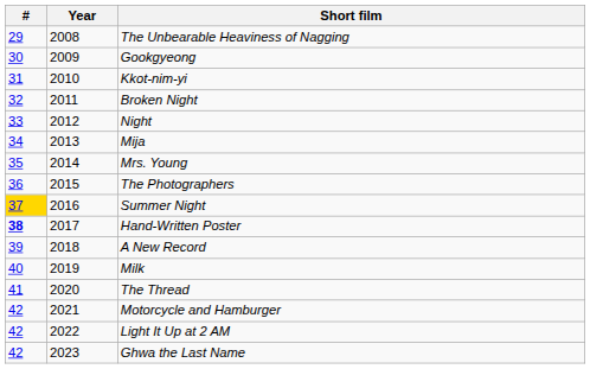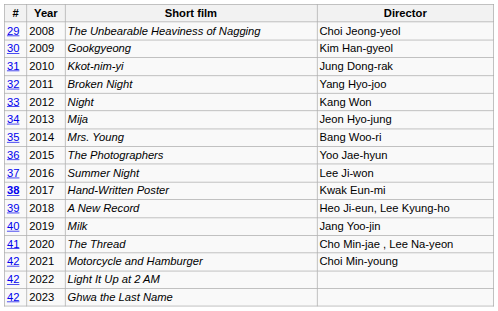 <table class="wikitable" style="width:700px">
 <tr>
 <th>#</th>
 <th>Year</th>
 <th>Short film</th>
+<th>Director</th>
 </tr>
 <tr>
 <td><a href='#'>29</a></td>
 <td>2008</td>
 <td><em>The Unbearable Heaviness of Nagging</em></td>
+<td>Choi Jeong-yeol</td>
 </tr>
 <tr>
 <td><a href='#'>30</a></td>
 <td>2009</td>
 <td><em>Gookgyeong</em></td>
+<td>Kim Han-gyeol</td>
 </tr>
 <tr>
 <td><a href='#'>31</a></td>
 <td>2010</td>
 <td><em>Kkot-nim-yi</em></td>
+<td>Jung Dong-rak</td>
 </tr>
 <tr>
 <td><a href='#'>32</a></td>
 <td>2011</td>
 <td><em>Broken Night</em></td>
+<td>Yang Hyo-joo</td>
 </tr>
 <tr>
 <td><a href='#'>33</a></td>
 <td>2012</td>
 <td><em>Night</em></td>
+<td>Kang Won</td>
 </tr>
 <tr>
 <td><a href='#'>34</a></td>
 <td>2013</td>
 <td><em>Mija</em></td>
+<td>Jeon Hyo-jung</td>
 </tr>
 <tr>
 <td><a href='#'>35</a></td>
 <td>2014</td>
 <td><em>Mrs. Young</em></td>
+<td>Bang Woo-ri</td>
 </tr>
 <tr>
 <td><a href='#'>36</a></td>
 <td>2015</td>
 <td><em>The Photographers</em></td>
+<td>Yoo Jae-hyun</td>
 </tr>
 <tr>
-<td style="background: gold;"><a href='#'>37</a></td>
+<td><a href='#'>37</a></td>
 <td>2016</td>
 <td><em>Summer Night</em></td>
+<td>Lee Ji-won</td>
 </tr>
 <tr>
 <td><strong><a href='#'>38</a></strong></td>
 <td>2017</td>
 <td><em>Hand-Written Poster</em></td>
+<td>Kwak Eun-mi</td>
 </tr>
 <tr>
 <td><a href='#'>39</a></td>
 <td>2018</td>
 <td><em>A New Record</em></td>
+<td>Heo Ji-eun, Lee Kyung-ho</td>
 </tr>
 <tr>
 <td><a href='#'>40</a></td>
 <td>2019</td>
 <td><em>Milk</em></td>
+<td>Jang Yoo-jin</td>
 </tr>
 <tr>
 <td><a href='#'>41</a></td>
 <td>2020</td>
 <td><em>The Thread</em></td>
+<td>Cho Min-jae , Lee Na-yeon</td>
 </tr>
 <tr>
 <td><a href='#'>42</a></td>
 <td>2021</td>
 <td><em>Motorcycle and Hamburger</em></td>
+<td>Choi Min-young</td>
 </tr>
 <tr>
 <td><a href='#'>42</a></td>
 <td>2022</td>
 <td><em>Light It Up at 2 AM</em></td>
+<td></td>
 </tr>
 <tr>
 <td><a href='#'>42</a></td>
 <td>2023</td>
 <td><em>Ghwa the Last Name</em></td>
+<td></td>
 </tr>
 </table>
